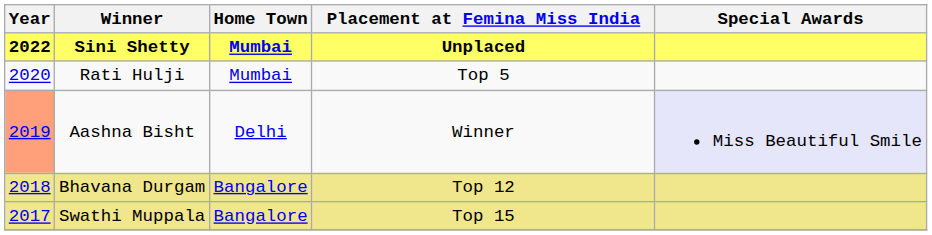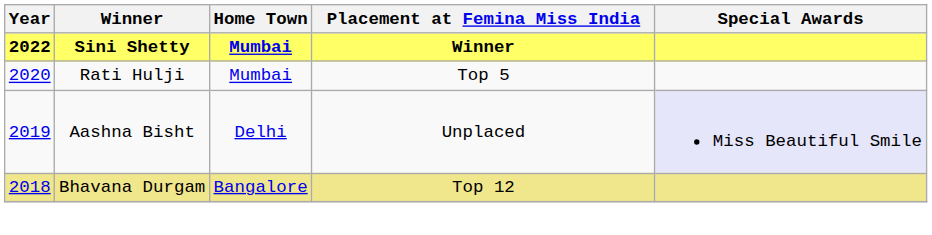 <table class="wikitable" style="text-align:center;">
 <tr>
 <th>Year</th>
 <th>Winner</th>
 <th>Home Town</th>
 <th Width=250>Placement at <a href='#'>Femina Miss India</a></th>
 <th>Special Awards</th>
 </tr>
 <tr style="background:#FFFF66; font-weight: bold">
 <td>2022</td>
 <td>Sini Shetty</td>
 <td><a href='#'>Mumbai</a></td>
-<td>Unplaced</td>
+<td>Winner</td>
 <td></td>
 </tr>
 <tr>
 <td><a href='#'>2020</a></td>
 <td>Rati Hulji</td>
 <td><a href='#'>Mumbai</a></td>
 <td>Top 5</td>
 <td></td>
 </tr>
 <tr>
-<td style="background: lightsalmon;"><a href='#'>2019</a></td>
+<td><a href='#'>2019</a></td>
 <td>Aashna Bisht</td>
 <td><a href='#'>Delhi</a></td>
-<td>Winner</td>
+<td>Unplaced</td>
 <td style="background: lavender;"><br><ul><li>Miss Beautiful Smile</li></ul></td>
 </tr>
 <tr>
 <td style="background:khaki;"><a href='#'>2018</a></td>
 <td style="background:khaki;">Bhavana Durgam</td>
 <td style="background:khaki;"><a href='#'>Bangalore</a></td>
 <td style="background:khaki;">Top 12</td>
 <td style="background:khaki;"></td>
 </tr>
 <tr>
-<td style="background:khaki;"><a href='#'>2017</a></td>
-<td style="background:khaki;">Swathi Muppala</td>
-<td style="background:khaki;"><a href='#'>Bangalore</a></td>
-<td style="background:khaki;">Top 15</td>
-<td style="background:khaki;"></td>
-</tr>
-<tr>
 </tr>
 </table>
